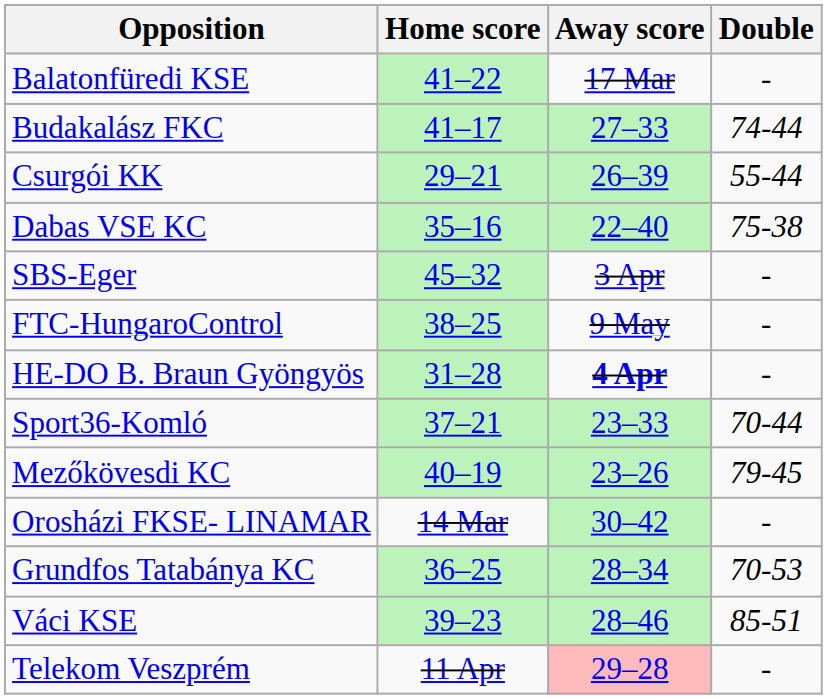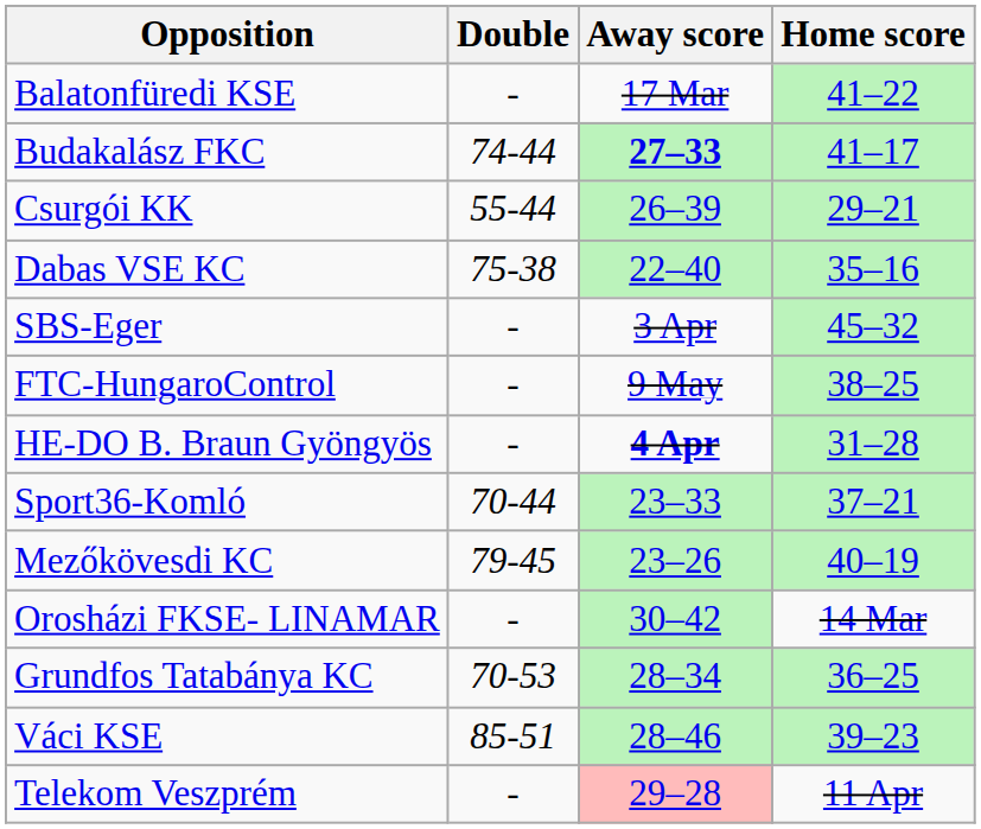 <table class="wikitable" style="text-align: center">
 <tr>
 <th>Opposition</th>
+<th>Double</th>
+<th>Away score</th>
 <th>Home score</th>
-<th>Away score</th>
-<th>Double</th>
 </tr>
 <tr>
 <td align="left"><a href='#'>Balatonfüredi KSE</a></td>
+<td><em> -</em></td>
+<td><s><a href='#'>17 Mar</a></s></td>
 <td bgcolor=#BBF3BB><a href='#'>41–22</a></td>
-<td><s><a href='#'>17 Mar</a></s></td>
-<td><em> -</em></td>
 </tr>
 <tr>
 <td align="left"><a href='#'>Budakalász FKC</a></td>
+<td><em>74-44</em></td>
+<td bgcolor=#BBF3BB><strong><a href='#'>27–33</a></strong></td>
 <td bgcolor=#BBF3BB><a href='#'>41–17</a></td>
-<td bgcolor=#BBF3BB><a href='#'>27–33</a></td>
-<td><em>74-44</em></td>
 </tr>
 <tr>
 <td align="left"><a href='#'>Csurgói KK</a></td>
+<td><em>55-44</em></td>
+<td bgcolor=#BBF3BB><a href='#'>26–39</a></td>
 <td bgcolor=#BBF3BB><a href='#'>29–21</a></td>
-<td bgcolor=#BBF3BB><a href='#'>26–39</a></td>
-<td><em>55-44</em></td>
 </tr>
 <tr>
 <td align="left"><a href='#'>Dabas VSE KC</a></td>
+<td><em>75-38</em></td>
+<td bgcolor=#BBF3BB><a href='#'>22–40</a></td>
 <td bgcolor=#BBF3BB><a href='#'>35–16</a></td>
-<td bgcolor=#BBF3BB><a href='#'>22–40</a></td>
-<td><em>75-38</em></td>
 </tr>
 <tr>
 <td align="left"><a href='#'>SBS-Eger</a></td>
+<td><em> -</em></td>
+<td><s><a href='#'>3 Apr</a></s></td>
 <td bgcolor=#BBF3BB><a href='#'>45–32</a></td>
-<td><s><a href='#'>3 Apr</a></s></td>
-<td><em> -</em></td>
 </tr>
 <tr>
 <td align="left"><a href='#'>FTC-HungaroControl</a></td>
+<td><em> -</em></td>
+<td><s><a href='#'>9 May</a></s></td>
 <td bgcolor=#BBF3BB><a href='#'>38–25</a></td>
-<td><s><a href='#'>9 May</a></s></td>
-<td><em> -</em></td>
 </tr>
 <tr>
 <td align="left"><a href='#'>HE-DO B. Braun Gyöngyös</a></td>
+<td><em> -</em></td>
+<td><strong><s><a href='#'>4 Apr</a></s></strong></td>
 <td bgcolor=#BBF3BB><a href='#'>31–28</a></td>
-<td><strong><s><a href='#'>4 Apr</a></s></strong></td>
-<td><em> -</em></td>
 </tr>
 <tr>
 <td align="left"><a href='#'>Sport36-Komló</a></td>
+<td><em>70-44</em></td>
+<td bgcolor=#BBF3BB><a href='#'>23–33</a></td>
 <td bgcolor=#BBF3BB><a href='#'>37–21</a></td>
-<td bgcolor=#BBF3BB><a href='#'>23–33</a></td>
-<td><em>70-44</em></td>
 </tr>
 <tr>
 <td align="left"><a href='#'>Mezőkövesdi KC</a></td>
+<td><em>79-45</em></td>
+<td bgcolor=#BBF3BB><a href='#'>23–26</a></td>
 <td bgcolor=#BBF3BB><a href='#'>40–19</a></td>
-<td bgcolor=#BBF3BB><a href='#'>23–26</a></td>
-<td><em>79-45</em></td>
 </tr>
 <tr>
 <td align="left"><a href='#'>Orosházi FKSE- LINAMAR</a></td>
+<td><em> -</em></td>
+<td bgcolor=#BBF3BB><a href='#'>30–42</a></td>
 <td><s><a href='#'>14 Mar</a></s></td>
-<td bgcolor=#BBF3BB><a href='#'>30–42</a></td>
-<td><em> -</em></td>
 </tr>
 <tr>
 <td align="left"><a href='#'>Grundfos Tatabánya KC</a></td>
+<td><em>70-53</em></td>
+<td bgcolor=#BBF3BB><a href='#'>28–34</a></td>
 <td bgcolor=#BBF3BB><a href='#'>36–25</a></td>
-<td bgcolor=#BBF3BB><a href='#'>28–34</a></td>
-<td><em>70-53</em></td>
 </tr>
 <tr>
 <td align="left"><a href='#'>Váci KSE</a></td>
+<td><em>85-51</em></td>
+<td bgcolor=#BBF3BB><a href='#'>28–46</a></td>
 <td bgcolor=#BBF3BB><a href='#'>39–23</a></td>
-<td bgcolor=#BBF3BB><a href='#'>28–46</a></td>
-<td><em>85-51</em></td>
 </tr>
 <tr>
 <td align="left"><a href='#'>Telekom Veszprém</a></td>
+<td><em> -</em></td>
+<td bgcolor=#FFBBBB><a href='#'>29–28</a></td>
 <td><s><a href='#'>11 Apr</a></s></td>
-<td bgcolor=#FFBBBB><a href='#'>29–28</a></td>
-<td><em> -</em></td>
 </tr>
 </table>
